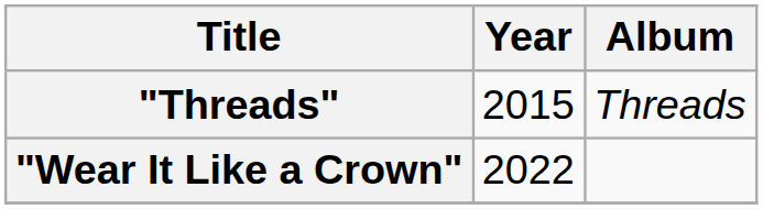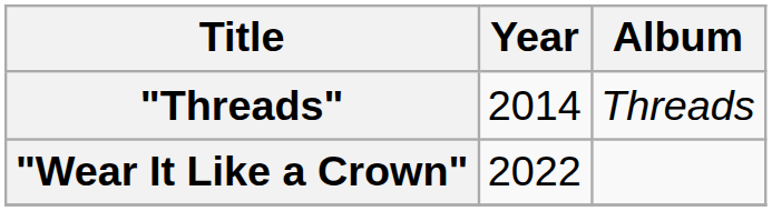 <table class="wikitable plainrowheaders" style="text-align:center;">
 <tr>
 <th scope="col">Title</th>
 <th scope="col">Year</th>
 <th scope="col">Album</th>
 </tr>
 <tr>
 <th scope="row">"Threads"</th>
-<td>2015</td>
+<td>2014</td>
 <td><em>Threads</em></td>
 </tr>
 <tr>
 <th scope="row">"Wear It Like a Crown"</th>
 <td>2022</td>
 <td></td>
 </tr>
 <tr>
 </tr>
 </table>
